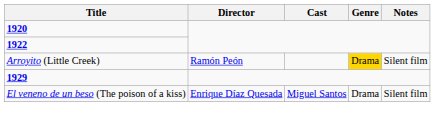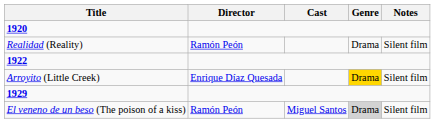 <table class="wikitable">
 <tr>
 <th>Title</th>
 <th>Director</th>
 <th>Cast</th>
 <th>Genre</th>
 <th>Notes</th>
 </tr>
 <tr>
 <td><strong><a href='#'>1920</a></strong></td>
 </tr>
 <tr>
+<td><em><a href='#'>Realidad</a></em> (Reality)</td>
+<td><a href='#'>Ramón Peón</a></td>
+<td></td>
+<td>Drama</td>
+<td>Silent film</td>
+</tr>
+<tr>
 <td><strong><a href='#'>1922</a></strong></td>
 </tr>
 <tr>
 <td><em><a href='#'>Arroyito</a></em> (Little Creek)</td>
-<td><a href='#'>Ramón Peón</a></td>
+<td><a href='#'>Enrique Díaz Quesada</a></td>
 <td></td>
 <td style="background: gold;">Drama</td>
 <td>Silent film</td>
 </tr>
 <tr>
 <td><strong><a href='#'>1929</a></strong></td>
 </tr>
 <tr>
 <td><em><a href='#'>El veneno de un beso</a></em> (The poison of a kiss)</td>
-<td><a href='#'>Enrique Díaz Quesada</a></td>
+<td><a href='#'>Ramón Peón</a></td>
 <td><a href='#'>Miguel Santos</a></td>
-<td>Drama</td>
+<td style="background: lightgrey;">Drama</td>
 <td>Silent film</td>
 </tr>
 </table>
